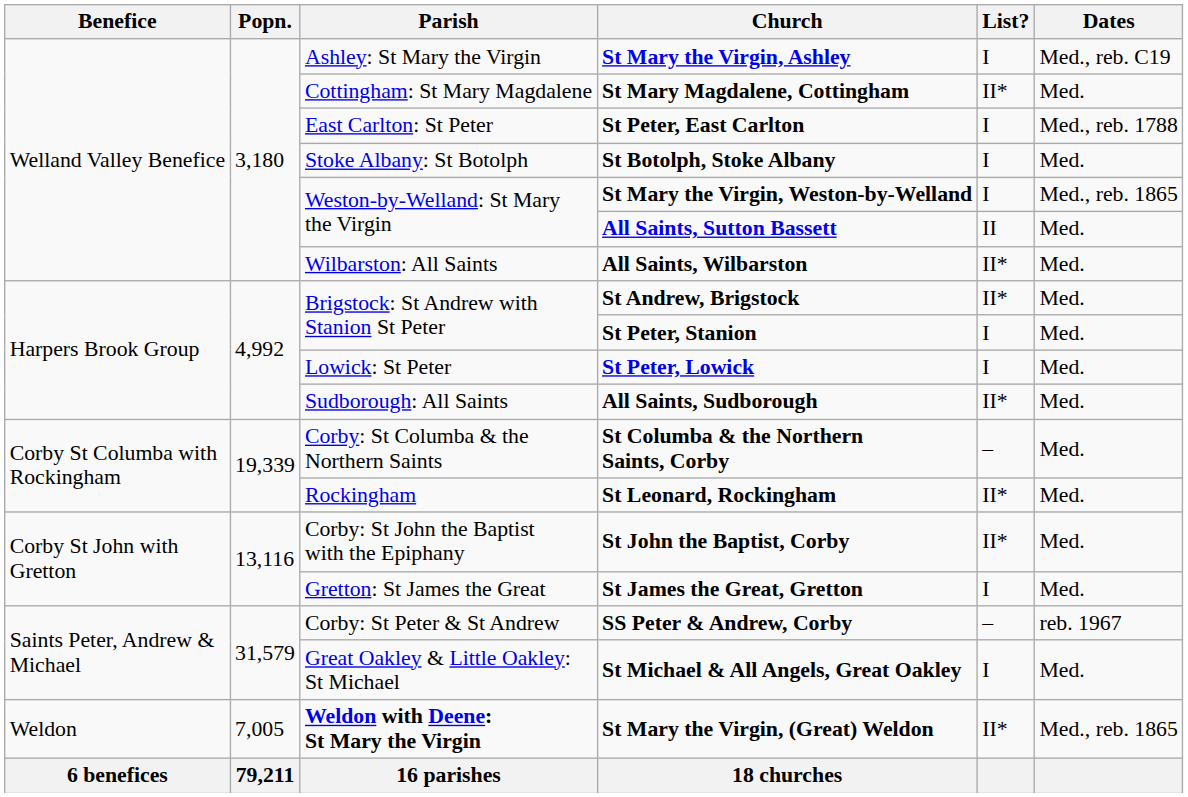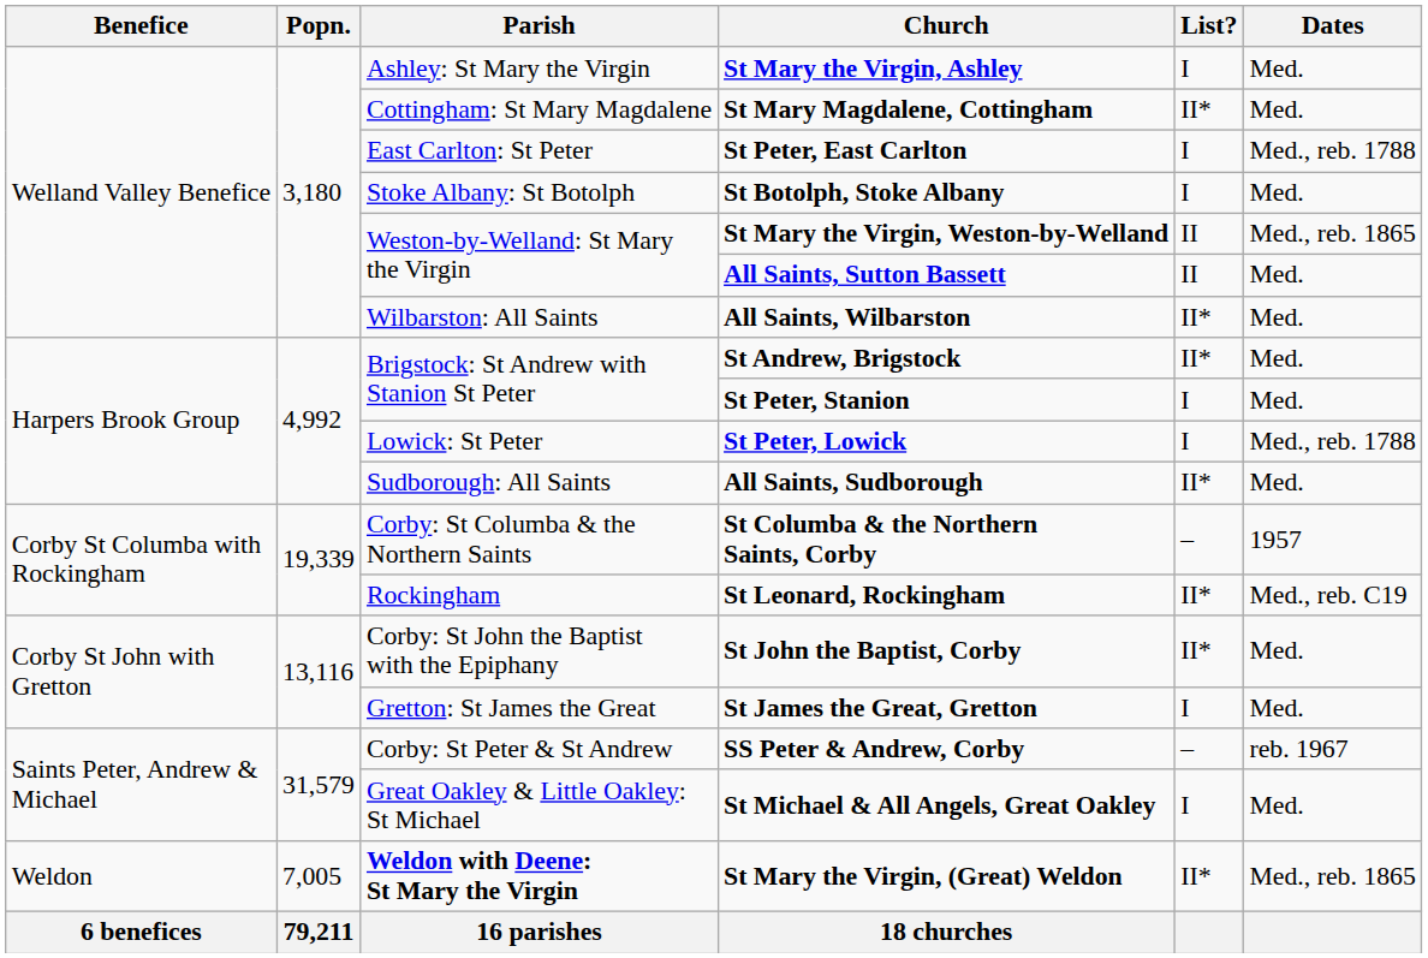 <table class="wikitable sortable">
 <tr>
 <th>Benefice</th>
 <th>Popn.</th>
 <th>Parish</th>
 <th><strong>Church</strong></th>
 <th>List?</th>
 <th data-sort-type="number">Dates</th>
 </tr>
 <tr>
 <td rowspan="7">Welland Valley Benefice</td>
 <td rowspan="7">3,180</td>
 <td><a href='#'>Ashley</a>: St Mary the Virgin</td>
 <td><a href='#'><strong>St Mary the Virgin, Ashley</strong></a></td>
 <td>I</td>
-<td data-sort-value="1100.1850">Med., reb. C19</td>
+<td data-sort-value="1100">Med.</td>
 </tr>
 <tr>
 <td><a href='#'>Cottingham</a>: St Mary Magdalene</td>
 <td><strong>St Mary Magdalene, Cottingham</strong></td>
 <td>II*</td>
 <td data-sort-value="1100">Med.</td>
 </tr>
 <tr>
 <td><a href='#'>East Carlton</a>: St Peter</td>
 <td><strong>St Peter, East Carlton</strong></td>
 <td>I</td>
 <td data-sort-value="1100.1788">Med., reb. 1788</td>
 </tr>
 <tr>
 <td><a href='#'>Stoke Albany</a>: St Botolph</td>
 <td><strong>St Botolph, Stoke Albany</strong></td>
 <td>I</td>
 <td data-sort-value="1100">Med.</td>
 </tr>
 <tr>
 <td rowspan="2"><a href='#'>Weston-by-Welland</a>: St Mary<br>the Virgin</td>
 <td><strong>St Mary the Virgin, Weston-by-Welland</strong></td>
-<td>I</td>
+<td>II</td>
 <td data-sort-value="1100.1865">Med., reb. 1865</td>
 </tr>
 <tr>
 <td><a href='#'><strong>All Saints, Sutton Bassett</strong></a></td>
 <td>II</td>
 <td data-sort-value="1100">Med.</td>
 </tr>
 <tr>
 <td><a href='#'>Wilbarston</a>: All Saints</td>
 <td><strong>All Saints, Wilbarston</strong></td>
 <td>II*</td>
 <td data-sort-value="1100">Med.</td>
 </tr>
 <tr>
 <td rowspan="4">Harpers Brook Group</td>
 <td rowspan="4">4,992</td>
 <td rowspan="2"><a href='#'>Brigstock</a>: St Andrew with<br><a href='#'>Stanion</a> St Peter</td>
 <td><strong>St Andrew, Brigstock</strong></td>
 <td>II*</td>
 <td data-sort-value="1100">Med.</td>
 </tr>
 <tr>
 <td><strong>St Peter, Stanion</strong></td>
 <td>I</td>
 <td data-sort-value="1100">Med.</td>
 </tr>
 <tr>
 <td><a href='#'>Lowick</a>: St Peter</td>
 <td><a href='#'><strong>St Peter, Lowick</strong></a></td>
 <td>I</td>
-<td data-sort-value="1100">Med.</td>
+<td data-sort-value="1100.1788">Med., reb. 1788</td>
 </tr>
 <tr>
 <td><a href='#'>Sudborough</a>: All Saints</td>
 <td><strong>All Saints, Sudborough</strong></td>
 <td>II*</td>
 <td data-sort-value="1100">Med.</td>
 </tr>
 <tr>
 <td rowspan="2">Corby St Columba with<br>Rockingham</td>
 <td rowspan="2">19,339</td>
 <td><a href='#'>Corby</a>: St Columba & the<br>Northern Saints</td>
 <td><strong>St Columba & the Northern</strong><br><strong>Saints, Corby</strong></td>
 <td>–</td>
-<td data-sort-value="1100">Med.</td>
+<td>1957</td>
 </tr>
 <tr>
 <td><a href='#'>Rockingham</a></td>
 <td><strong>St Leonard, Rockingham</strong></td>
 <td>II*</td>
-<td data-sort-value="1100">Med.</td>
+<td data-sort-value="1100.1850">Med., reb. C19</td>
 </tr>
 <tr>
 <td rowspan="2">Corby St John with<br>Gretton</td>
 <td rowspan="2">13,116</td>
 <td>Corby: St John the Baptist<br>with the Epiphany</td>
 <td><strong>St John the Baptist, Corby</strong></td>
 <td>II*</td>
 <td data-sort-value="1100">Med.</td>
 </tr>
 <tr>
 <td><a href='#'>Gretton</a>: St James the Great</td>
 <td><strong>St James the Great, Gretton</strong></td>
 <td>I</td>
 <td data-sort-value="1100">Med.</td>
 </tr>
 <tr>
 <td rowspan="2">Saints Peter, Andrew &<br>Michael</td>
 <td rowspan="2">31,579</td>
 <td>Corby: St Peter & St Andrew</td>
 <td><strong>SS Peter & Andrew, Corby</strong></td>
 <td>–</td>
 <td data-sort-value="1955">reb. 1967</td>
 </tr>
 <tr>
 <td><a href='#'>Great Oakley</a> & <a href='#'>Little Oakley</a>:<br>St Michael</td>
 <td><strong>St Michael & All Angels, Great Oakley</strong></td>
 <td>I</td>
 <td data-sort-value="1100">Med.</td>
 </tr>
 <tr>
 <td>Weldon</td>
 <td>7,005</td>
 <td><strong><a href='#'>Weldon</a> with <a href='#'>Deene</a>:<br>St Mary the Virgin</strong></td>
 <td><strong>St Mary the Virgin, (Great) Weldon</strong></td>
 <td>II*</td>
 <td data-sort-value="1100.1865">Med., reb. 1865</td>
 </tr>
 <tr>
 <th>6 benefices</th>
 <th>79,211</th>
 <th>16 parishes</th>
 <th>18 churches</th>
 <th></th>
 <th></th>
 </tr>
 </table>
